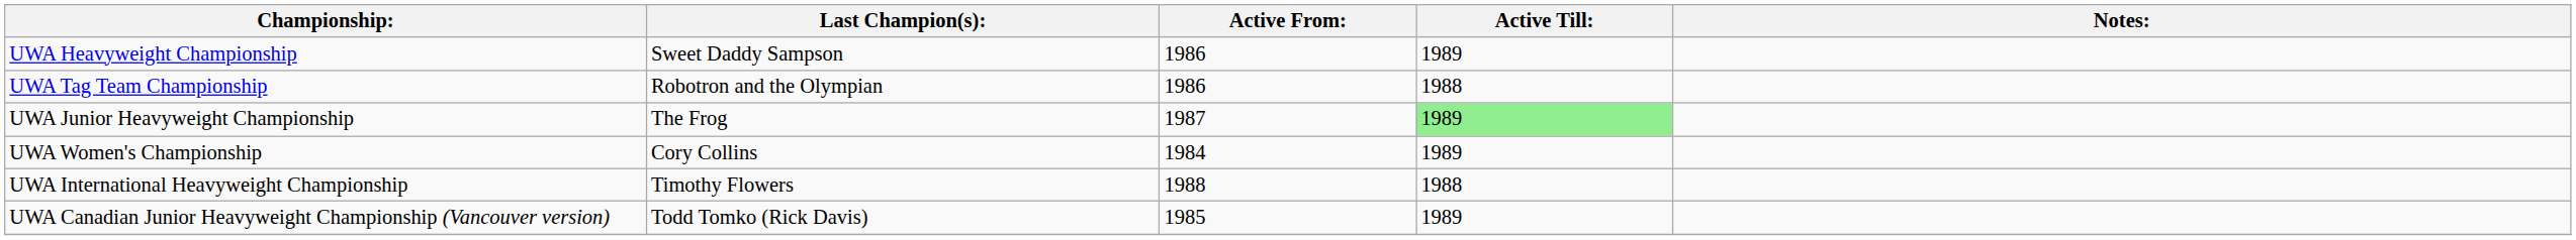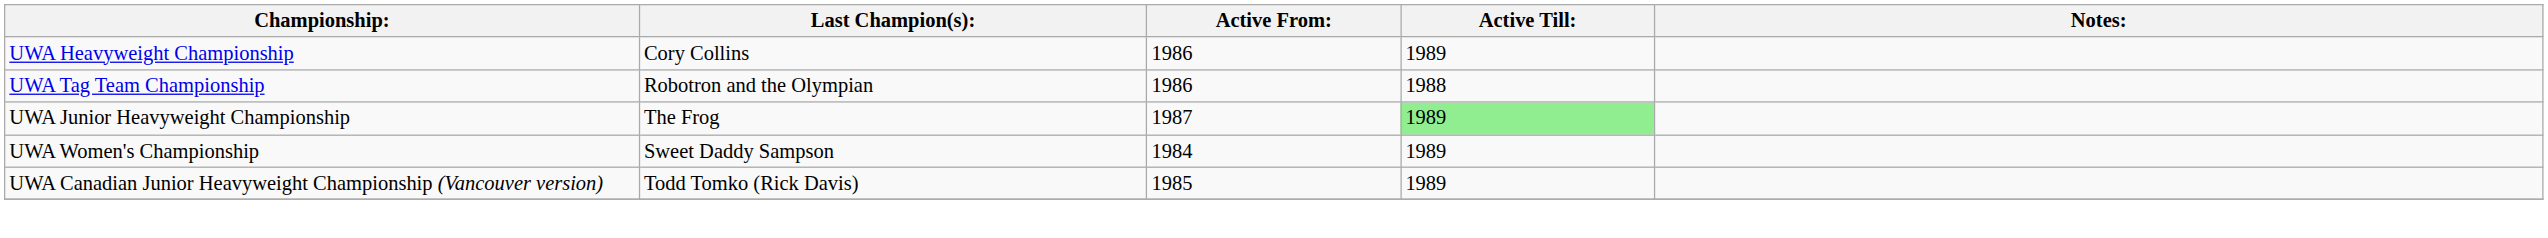 <table class="wikitable" width=100%>
 <tr>
 <th width=25%>Championship:</th>
 <th width=20%>Last Champion(s):</th>
 <th width=10%>Active From:</th>
 <th width=10%>Active Till:</th>
 <th width=35%>Notes:</th>
 </tr>
 <tr>
 <td><a href='#'>UWA Heavyweight Championship</a></td>
-<td>Sweet Daddy Sampson</td>
+<td>Cory Collins</td>
 <td>1986</td>
 <td>1989</td>
 <td></td>
 </tr>
 <tr>
 <td><a href='#'>UWA Tag Team Championship</a></td>
 <td>Robotron and the Olympian</td>
 <td>1986</td>
 <td>1988</td>
 <td></td>
 </tr>
 <tr>
 <td>UWA Junior Heavyweight Championship</td>
 <td>The Frog</td>
 <td>1987</td>
 <td style="background: lightgreen;">1989</td>
 <td></td>
 </tr>
 <tr>
 <td>UWA Women's Championship</td>
-<td>Cory Collins</td>
+<td>Sweet Daddy Sampson</td>
 <td>1984</td>
 <td>1989</td>
-<td></td>
-</tr>
-<tr>
-<td>UWA International Heavyweight Championship</td>
-<td>Timothy Flowers</td>
-<td>1988</td>
-<td>1988</td>
 <td></td>
 </tr>
 <tr>
 <td>UWA Canadian Junior Heavyweight Championship <em>(Vancouver version)</em></td>
 <td>Todd Tomko (Rick Davis)</td>
 <td>1985</td>
 <td>1989</td>
 <td></td>
 </tr>
 <tr>
 </tr>
 </table>
